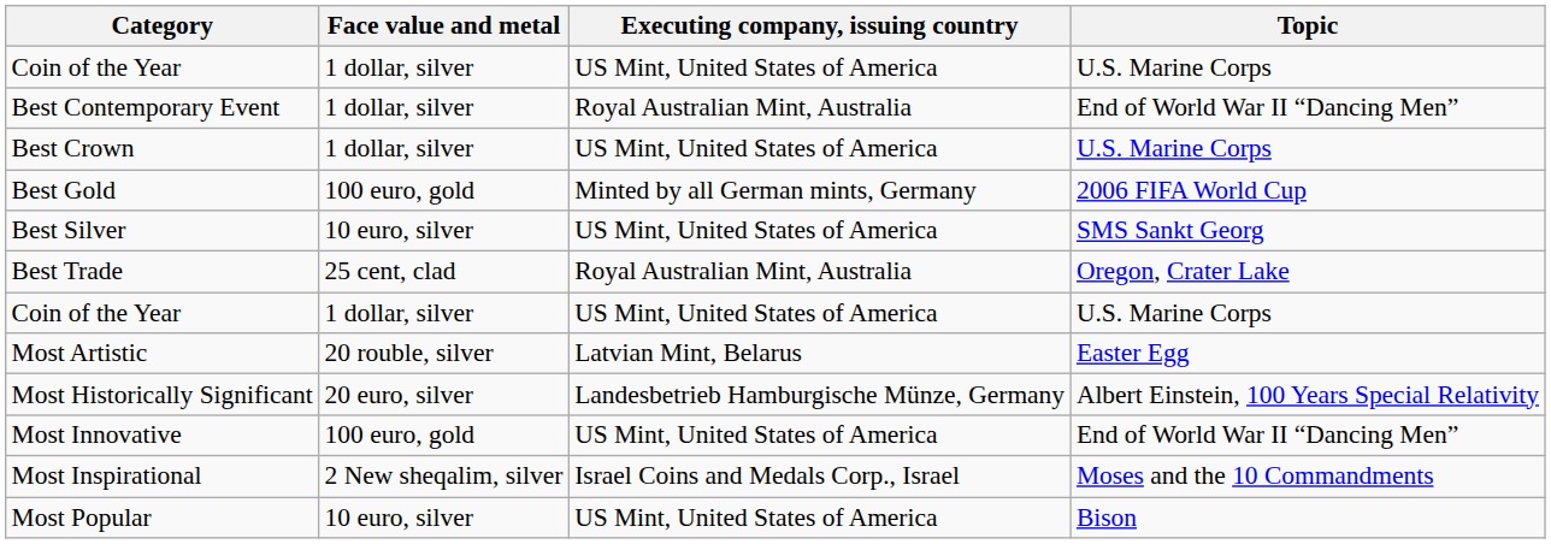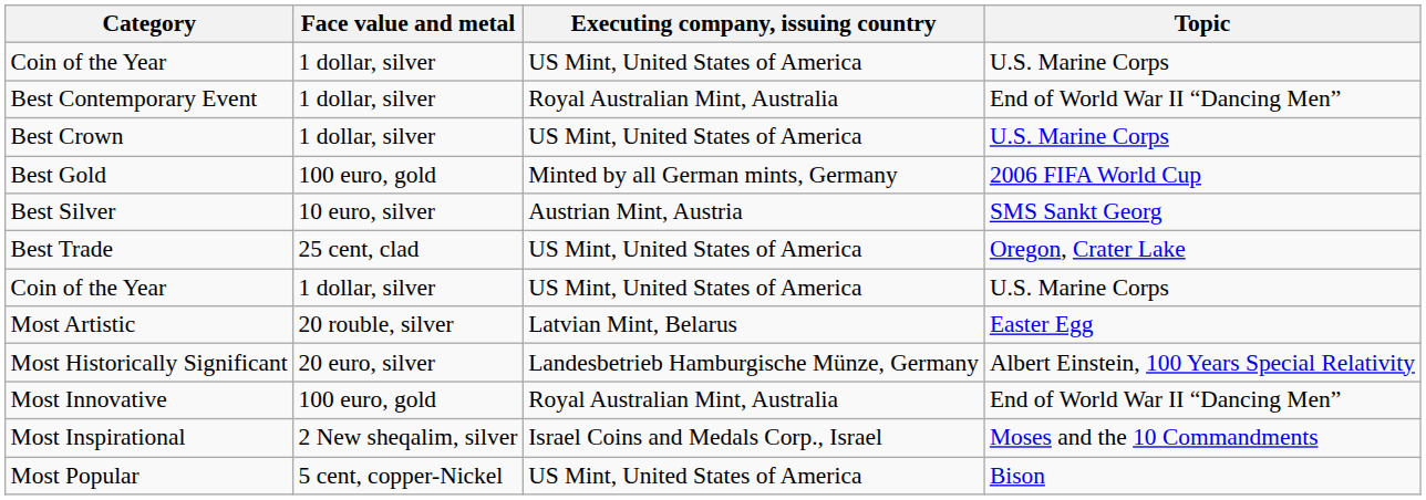 <table class="wikitable plainrowheaders">
 <tr>
 <th>Category</th>
 <th>Face value and metal</th>
 <th>Executing company, issuing country</th>
 <th>Topic</th>
 </tr>
 <tr>
 <td>Coin of the Year</td>
 <td>1 dollar, silver</td>
 <td>US Mint, United States of America</td>
 <td>U.S. Marine Corps</td>
 </tr>
 <tr>
 <td>Best Contemporary Event</td>
 <td>1 dollar, silver</td>
 <td>Royal Australian Mint, Australia</td>
 <td>End of World War II “Dancing Men”</td>
 </tr>
 <tr>
 <td>Best Crown</td>
 <td>1 dollar, silver</td>
 <td>US Mint, United States of America</td>
 <td><a href='#'>U.S. Marine Corps</a></td>
 </tr>
 <tr>
 <td>Best Gold</td>
 <td>100 euro, gold</td>
 <td>Minted by all German mints, Germany</td>
 <td><a href='#'>2006 FIFA World Cup</a></td>
 </tr>
 <tr>
 <td>Best Silver</td>
 <td>10 euro, silver</td>
-<td>US Mint, United States of America</td>
+<td>Austrian Mint, Austria</td>
 <td><a href='#'>SMS Sankt Georg</a></td>
 </tr>
 <tr>
 <td>Best Trade</td>
 <td>25 cent, clad</td>
-<td>Royal Australian Mint, Australia</td>
+<td>US Mint, United States of America</td>
 <td><a href='#'>Oregon</a>, <a href='#'>Crater Lake</a></td>
 </tr>
 <tr>
 <td>Coin of the Year</td>
 <td>1 dollar, silver</td>
 <td>US Mint, United States of America</td>
 <td>U.S. Marine Corps</td>
 </tr>
 <tr>
 <td>Most Artistic</td>
 <td>20 rouble, silver</td>
 <td>Latvian Mint, Belarus</td>
 <td><a href='#'>Easter Egg</a></td>
 </tr>
 <tr>
 <td>Most Historically Significant</td>
 <td>20 euro, silver</td>
 <td>Landesbetrieb Hamburgische Münze, Germany</td>
 <td>Albert Einstein, <a href='#'>100 Years Special Relativity</a></td>
 </tr>
 <tr>
 <td>Most Innovative</td>
 <td>100 euro, gold</td>
-<td>US Mint, United States of America</td>
+<td>Royal Australian Mint, Australia</td>
 <td>End of World War II “Dancing Men”</td>
 </tr>
 <tr>
 <td>Most Inspirational</td>
 <td>2 New sheqalim, silver</td>
 <td>Israel Coins and Medals Corp., Israel</td>
 <td><a href='#'>Moses</a> and the <a href='#'>10 Commandments</a></td>
 </tr>
 <tr>
 <td>Most Popular</td>
-<td>10 euro, silver</td>
+<td>5 cent, copper-Nickel</td>
 <td>US Mint, United States of America</td>
 <td><a href='#'>Bison</a></td>
 </tr>
 </table>
